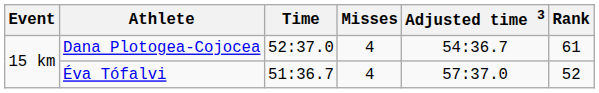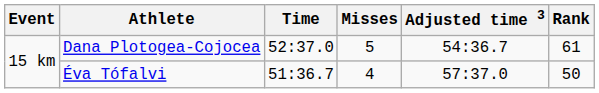 <table class="wikitable" style="font-size:90%">
 <tr>
 <th>Event</th>
 <th>Athlete</th>
 <th>Time</th>
 <th>Misses</th>
 <th>Adjusted time <sup>3</sup></th>
 <th>Rank</th>
 </tr>
 <tr>
 <td rowspan="2">15 km</td>
 <td><a href='#'>Dana Plotogea-Cojocea</a></td>
 <td align="center">52:37.0</td>
-<td align="center">4</td>
+<td align="center">5</td>
 <td align="center">54:36.7</td>
 <td align="center">61</td>
 </tr>
 <tr>
 <td><a href='#'>Éva Tófalvi</a></td>
 <td align="center">51:36.7</td>
 <td align="center">4</td>
 <td align="center">57:37.0</td>
-<td align="center">52</td>
+<td align="center">50</td>
 </tr>
 </table>
